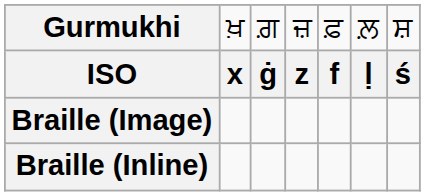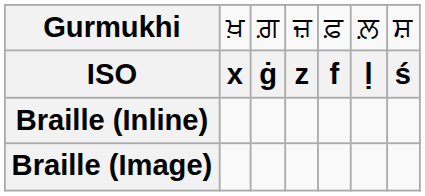 <table class="wikitable Unicode" style="text-align:center;">
 <tr>
 <th>Gurmukhi</th>
 <td>ਖ਼</td>
 <td>ਗ਼</td>
 <td>ਜ਼</td>
 <td>ਫ਼</td>
 <td>ਲ਼</td>
 <td>ਸ਼</td>
 </tr>
 <tr>
 <th>ISO</th>
 <th>x</th>
 <th>ġ</th>
 <th>z</th>
 <th>f</th>
 <th>ḷ</th>
 <th>ś</th>
 </tr>
 <tr>
+<th>Braille (Inline)</th>
+<td></td>
+<td></td>
+<td></td>
+<td></td>
+<td></td>
+<td></td>
+</tr>
+<tr>
 <th>Braille (Image)</th>
 <td></td>
 <td></td>
 <td></td>
 <td></td>
 <td></td>
 <td></td>
 </tr>
-<tr>
-<th>Braille (Inline)</th>
-<td></td>
-<td></td>
-<td></td>
-<td></td>
-<td></td>
-<td></td>
-</tr>
 </table>
